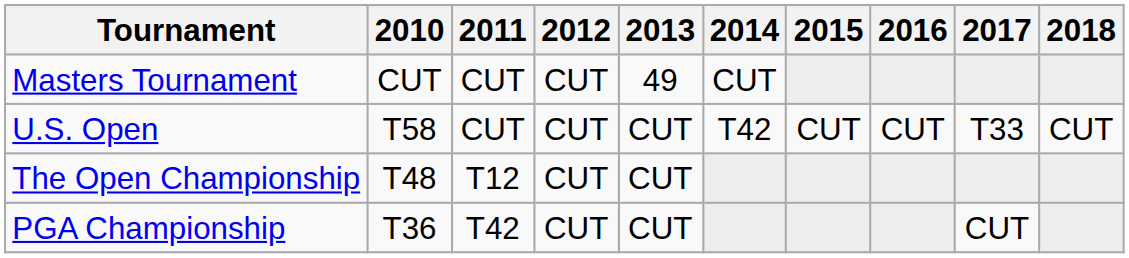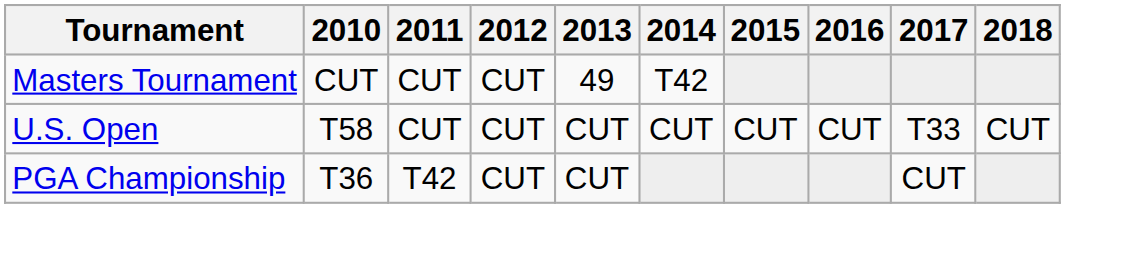 <table class="wikitable" style="font-size:95%;text-align:center;">
 <tr>
 <th>Tournament</th>
 <th>2010</th>
 <th>2011</th>
 <th>2012</th>
 <th>2013</th>
 <th>2014</th>
 <th>2015</th>
 <th>2016</th>
 <th>2017</th>
 <th>2018</th>
 </tr>
 <tr>
 <td align=left><a href='#'>Masters Tournament</a></td>
 <td>CUT</td>
 <td>CUT</td>
 <td>CUT</td>
 <td>49</td>
-<td>CUT</td>
+<td>T42</td>
 <td style="background:#eeeeee;"></td>
 <td style="background:#eeeeee;"></td>
 <td style="background:#eeeeee;"></td>
 <td style="background:#eeeeee;"></td>
 </tr>
 <tr>
 <td align=left><a href='#'>U.S. Open</a></td>
 <td>T58</td>
 <td>CUT</td>
 <td>CUT</td>
 <td>CUT</td>
-<td>T42</td>
+<td>CUT</td>
 <td>CUT</td>
 <td>CUT</td>
 <td>T33</td>
 <td>CUT</td>
-</tr>
-<tr>
-<td align=left><a href='#'>The Open Championship</a></td>
-<td>T48</td>
-<td>T12</td>
-<td>CUT</td>
-<td>CUT</td>
-<td style="background:#eeeeee;"></td>
-<td style="background:#eeeeee;"></td>
-<td style="background:#eeeeee;"></td>
-<td style="background:#eeeeee;"></td>
-<td style="background:#eeeeee;"></td>
 </tr>
 <tr>
 <td align=left><a href='#'>PGA Championship</a></td>
 <td>T36</td>
 <td>T42</td>
 <td>CUT</td>
 <td>CUT</td>
 <td style="background:#eeeeee;"></td>
 <td style="background:#eeeeee;"></td>
 <td style="background:#eeeeee;"></td>
 <td>CUT</td>
 <td style="background:#eeeeee;"></td>
 </tr>
 </table>
